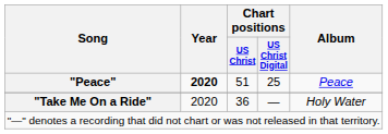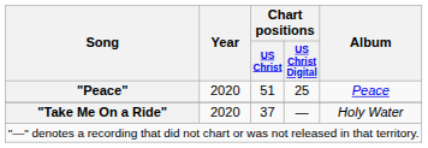 <table class="wikitable plainrowheaders" style="text-align:center;">
 <tr>
 <th rowspan="2">Song</th>
 <th rowspan="2">Year</th>
 <th colspan="2">Chart positions</th>
 <th rowspan="2">Album</th>
 </tr>
 <tr style="font-size:smaller;">
 <th scope="col" style="width:2.5em;font-size:90%;"><a href='#'>US<br>Christ</a><br></th>
 <th scope="col" style="width:3em;font-size:90%;"><a href='#'>US<br>Christ Digital</a><br></th>
 </tr>
 <tr>
 <th scope="row">"Peace" <br></th>
-<td><strong>2020</strong></td>
+<td>2020</td>
 <td>51</td>
 <td>25</td>
 <td><em><a href='#'>Peace</a></em></td>
 </tr>
 <tr>
 </tr>
 <tr>
 <th scope="row">"Take Me On a Ride"</th>
 <td>2020</td>
-<td>36</td>
+<td>37</td>
 <td>—</td>
 <td><em>Holy Water</em></td>
 </tr>
 <tr>
 <td colspan="5" style="font-size:90%">"—" denotes a recording that did not chart or was not released in that territory.</td>
 </tr>
 </table>
